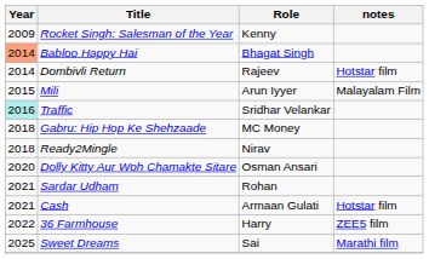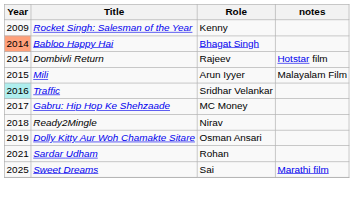 <table class="wikitable sortable">
 <tr>
 <th>Year</th>
 <th>Title</th>
 <th>Role</th>
 <th>notes</th>
 </tr>
 <tr>
 <td>2009</td>
 <td><em><a href='#'>Rocket Singh: Salesman of the Year</a></em></td>
 <td>Kenny</td>
 <td></td>
 </tr>
 <tr>
 <td style="background: lightsalmon;">2014</td>
 <td><em><a href='#'>Babloo Happy Hai</a></em></td>
 <td><a href='#'>Bhagat Singh</a></td>
 <td></td>
 </tr>
 <tr>
 <td>2014</td>
 <td><em>Dombivli Return</em></td>
 <td>Rajeev</td>
 <td><a href='#'>Hotstar</a> film</td>
 </tr>
 <tr>
 <td>2015</td>
 <td><em><a href='#'>Mili</a></em></td>
 <td>Arun Iyyer</td>
 <td>Malayalam Film</td>
 </tr>
 <tr>
 <td style="background: paleturquoise;">2016</td>
 <td><em><a href='#'>Traffic</a></em></td>
 <td>Sridhar Velankar</td>
 <td></td>
 </tr>
 <tr>
-<td>2018</td>
+<td>2017</td>
 <td><em><a href='#'>Gabru: Hip Hop Ke Shehzaade</a></em></td>
 <td>MC Money</td>
 <td></td>
 </tr>
 <tr>
 <td>2018</td>
 <td><em>Ready2Mingle</em></td>
 <td>Nirav</td>
 <td></td>
 </tr>
 <tr>
-<td>2020</td>
+<td>2019</td>
 <td><em><a href='#'>Dolly Kitty Aur Woh Chamakte Sitare</a></em></td>
 <td>Osman Ansari</td>
 <td></td>
 </tr>
 <tr>
 <td>2021</td>
 <td><a href='#'><em>Sardar</em> <em>Udham</em></a></td>
 <td>Rohan</td>
 <td></td>
 </tr>
 <tr>
-<td>2021</td>
-<td><em><a href='#'>Cash</a></em></td>
-<td>Armaan Gulati</td>
-<td><a href='#'>Hotstar</a> film</td>
-</tr>
-<tr>
-<td>2022</td>
-<td><em><a href='#'>36 Farmhouse</a></em></td>
-<td>Harry</td>
-<td><a href='#'>ZEE5</a> film</td>
-</tr>
-<tr>
 <td>2025</td>
 <td><em><a href='#'>Sweet Dreams</a></em></td>
 <td>Sai</td>
 <td><a href='#'>Marathi film</a></td>
 </tr>
 <tr>
 </tr>
 </table>
